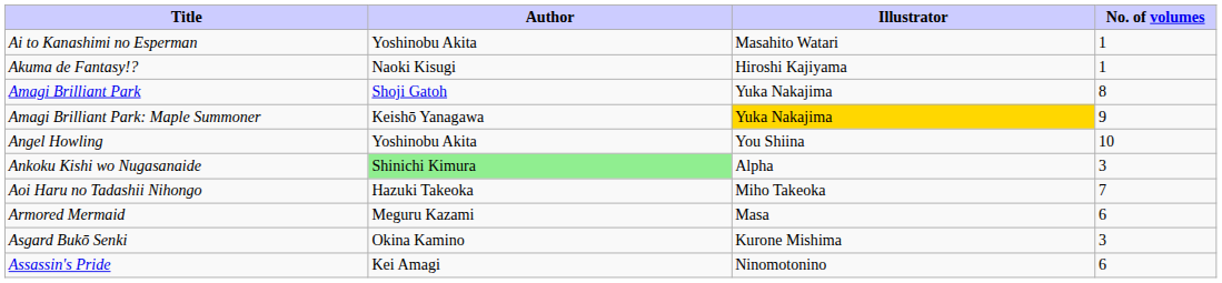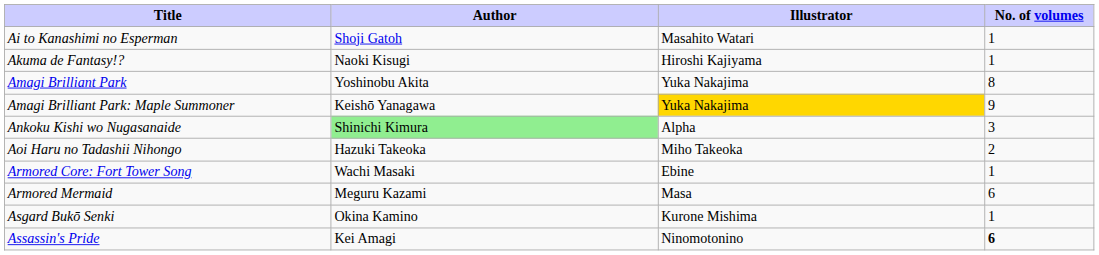 <table class="wikitable" style="width: 98%;">
 <tr>
 <th width=30% style="background:#ccf;">Title</th>
 <th width=30% style="background:#ccf;">Author</th>
 <th width=30% style="background:#ccf;">Illustrator</th>
 <th width=10% style="background:#ccf;">No. of <a href='#'>volumes</a></th>
 </tr>
 <tr>
 <td><em>Ai to Kanashimi no Esperman</em></td>
-<td>Yoshinobu Akita</td>
+<td><a href='#'>Shoji Gatoh</a></td>
 <td>Masahito Watari</td>
 <td>1</td>
 </tr>
 <tr>
 <td><em>Akuma de Fantasy!?</em></td>
 <td>Naoki Kisugi</td>
 <td>Hiroshi Kajiyama</td>
 <td>1</td>
 </tr>
 <tr>
 <td><em><a href='#'>Amagi Brilliant Park</a></em></td>
-<td><a href='#'>Shoji Gatoh</a></td>
+<td>Yoshinobu Akita</td>
 <td>Yuka Nakajima</td>
 <td>8</td>
 </tr>
 <tr>
 <td><em>Amagi Brilliant Park: Maple Summoner</em></td>
 <td>Keishō Yanagawa</td>
 <td style="background: gold;">Yuka Nakajima</td>
 <td>9</td>
-</tr>
-<tr>
-<td><em>Angel Howling</em></td>
-<td>Yoshinobu Akita</td>
-<td>You Shiina</td>
-<td>10</td>
 </tr>
 <tr>
 <td><em>Ankoku Kishi wo Nugasanaide</em></td>
 <td style="background: lightgreen;">Shinichi Kimura</td>
 <td>Alpha</td>
 <td>3</td>
 </tr>
 <tr>
 <td><em>Aoi Haru no Tadashii Nihongo</em></td>
 <td>Hazuki Takeoka</td>
 <td>Miho Takeoka</td>
-<td>7</td>
+<td>2</td>
+</tr>
+<tr>
+<td><em><a href='#'>Armored Core: Fort Tower Song</a></em></td>
+<td>Wachi Masaki</td>
+<td>Ebine</td>
+<td>1</td>
 </tr>
 <tr>
 <td><em>Armored Mermaid</em></td>
 <td>Meguru Kazami</td>
 <td>Masa</td>
 <td>6</td>
 </tr>
 <tr>
 <td><em>Asgard Bukō Senki</em></td>
 <td>Okina Kamino</td>
 <td>Kurone Mishima</td>
-<td>3</td>
+<td>1</td>
 </tr>
 <tr>
 <td><em><a href='#'>Assassin's Pride</a></em></td>
 <td>Kei Amagi</td>
 <td>Ninomotonino</td>
-<td>6</td>
+<td><strong>6</strong></td>
 </tr>
 </table>
